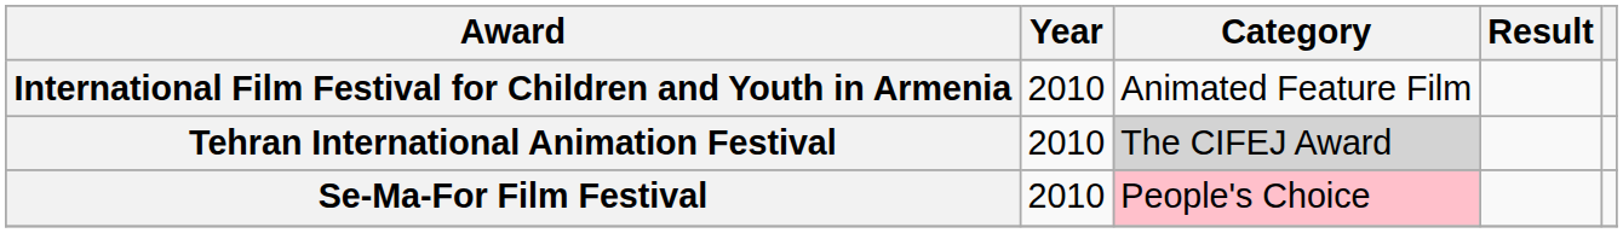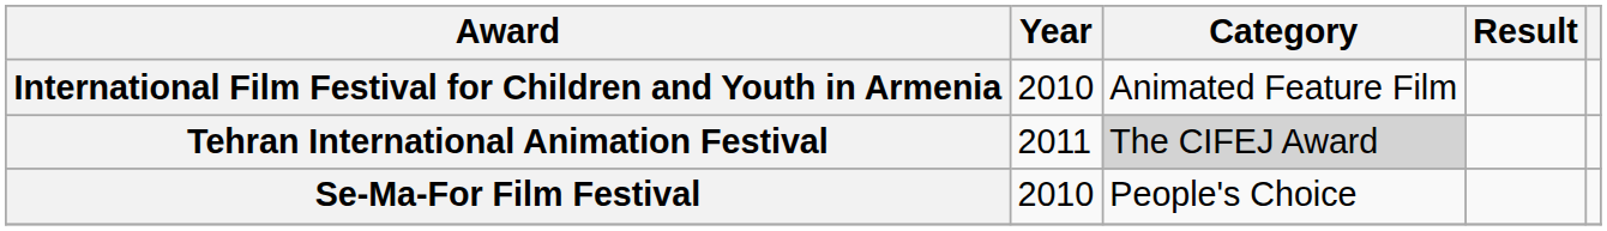 <table class="wikitable sortable plainrowheaders">
 <tr>
 <th scope="col">Award</th>
 <th scope="col">Year</th>
 <th scope="col">Category</th>
 <th scope="col">Result</th>
 <th scope="col" class="unsortable"></th>
 </tr>
 <tr>
 <th scope="row">International Film Festival for Children and Youth in Armenia</th>
 <td>2010</td>
 <td>Animated Feature Film</td>
 <td></td>
 <td></td>
 </tr>
 <tr>
 <th scope="row">Tehran International Animation Festival</th>
-<td>2010</td>
+<td>2011</td>
 <td style="background: lightgrey;">The CIFEJ Award</td>
 <td></td>
 <td></td>
 </tr>
 <tr>
 <th scope="row">Se-Ma-For Film Festival</th>
 <td>2010</td>
-<td style="background: pink;">People's Choice</td>
+<td>People's Choice</td>
 <td></td>
 <td></td>
 </tr>
 <tr>
 </tr>
 </table>
